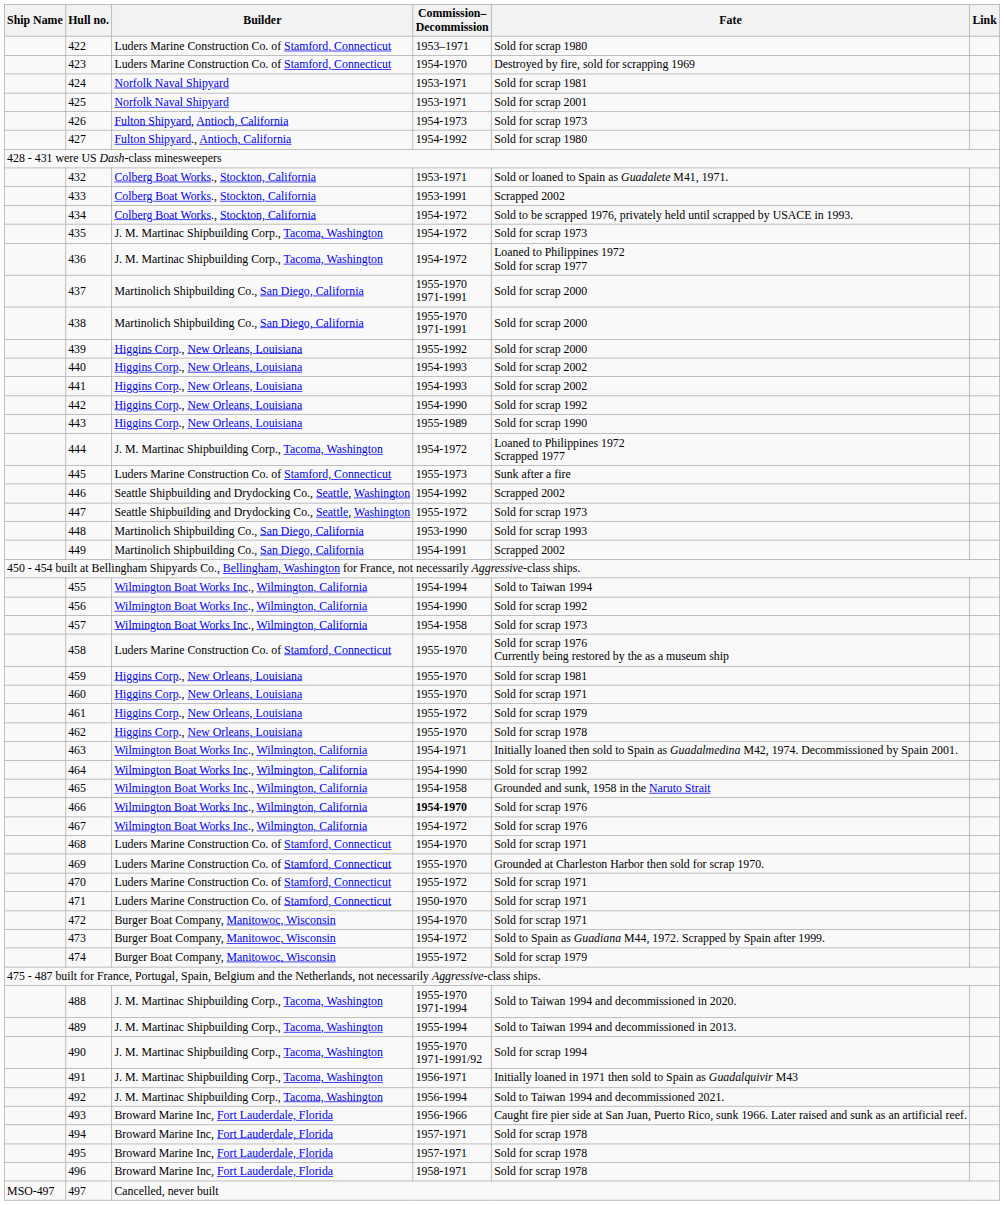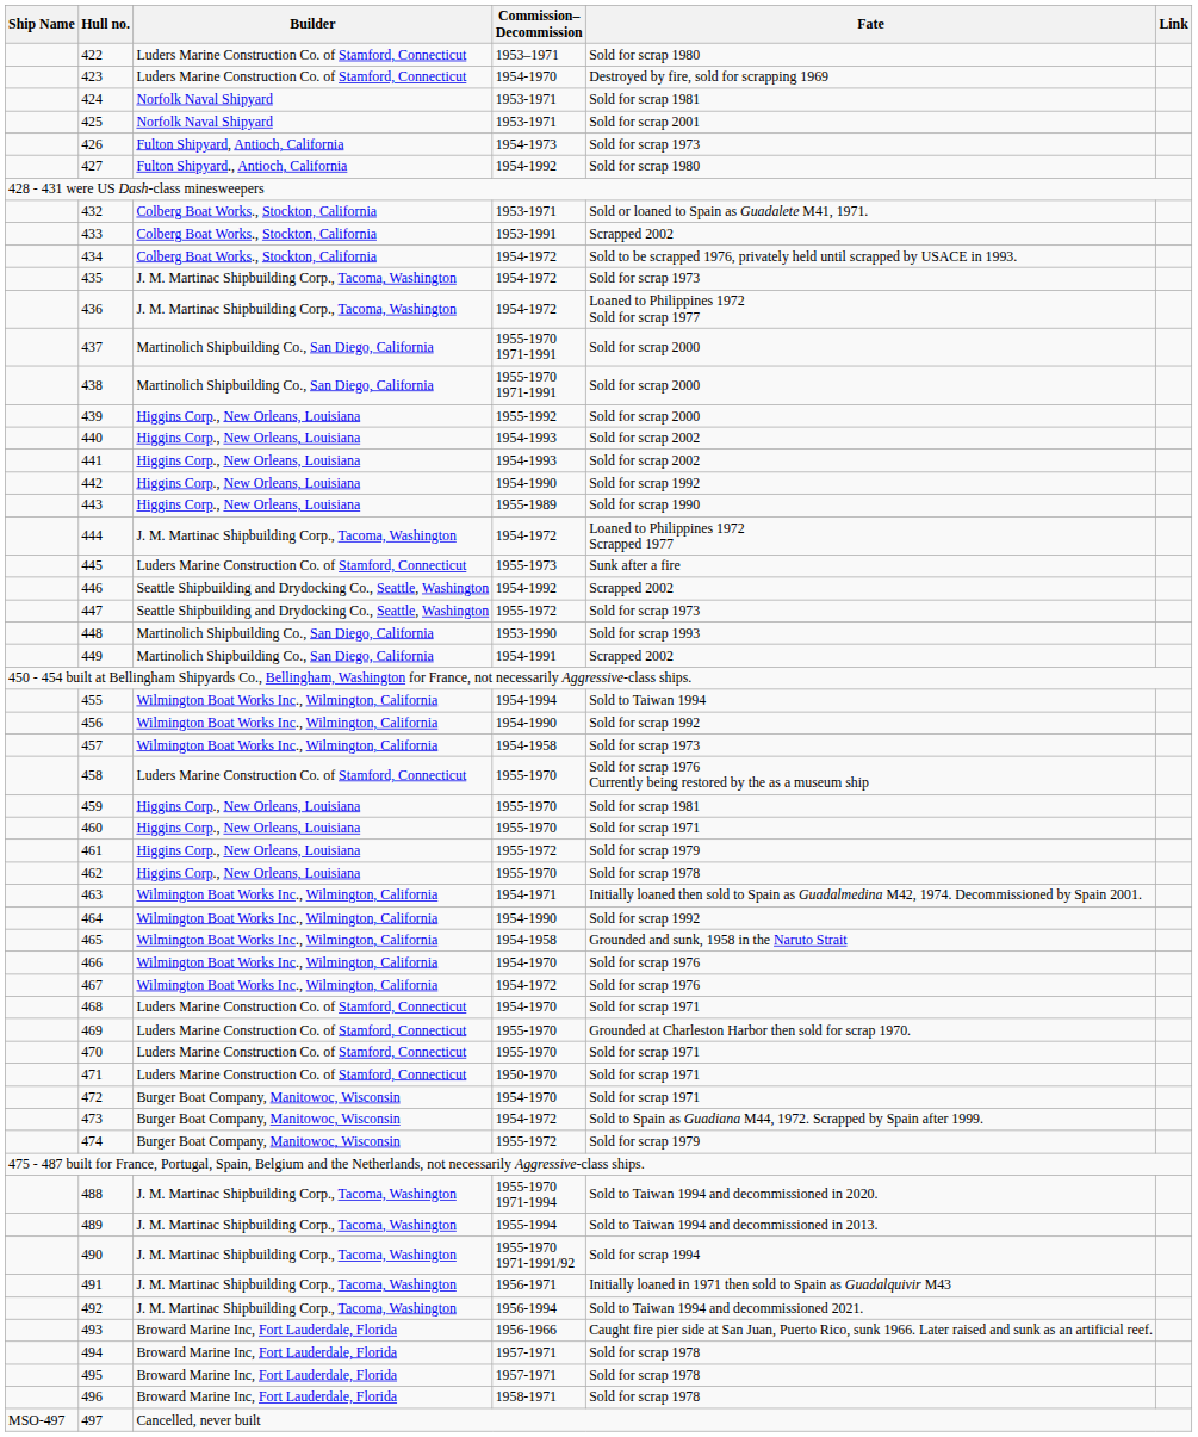 <table class="wikitable">
 <tr>
 <th>Ship Name</th>
 <th>Hull no.</th>
 <th>Builder</th>
 <th>Commission–<br>Decommission</th>
 <th>Fate</th>
 <th>Link</th>
 </tr>
 <tr>
 <td></td>
 <td>422</td>
 <td>Luders Marine Construction Co. of <a href='#'>Stamford, Connecticut</a></td>
 <td>1953–1971</td>
 <td>Sold for scrap 1980</td>
 <td></td>
 </tr>
 <tr>
 <td></td>
 <td>423</td>
 <td>Luders Marine Construction Co. of <a href='#'>Stamford, Connecticut</a></td>
 <td>1954-1970</td>
 <td>Destroyed by fire, sold for scrapping 1969</td>
 <td></td>
 </tr>
 <tr>
 <td></td>
 <td>424</td>
 <td><a href='#'>Norfolk Naval Shipyard</a></td>
 <td>1953-1971</td>
 <td>Sold for scrap 1981</td>
 <td></td>
 </tr>
 <tr>
 <td></td>
 <td>425</td>
 <td><a href='#'>Norfolk Naval Shipyard</a></td>
 <td>1953-1971</td>
 <td>Sold for scrap 2001</td>
 <td></td>
 </tr>
 <tr>
 <td></td>
 <td>426</td>
 <td><a href='#'>Fulton Shipyard</a>, <a href='#'>Antioch, California</a></td>
 <td>1954-1973</td>
 <td>Sold for scrap 1973</td>
 <td></td>
 </tr>
 <tr>
 <td></td>
 <td>427</td>
 <td><a href='#'>Fulton Shipyard</a>., <a href='#'>Antioch, California</a></td>
 <td>1954-1992</td>
 <td>Sold for scrap 1980</td>
 <td></td>
 </tr>
 <tr>
 <td colspan=6>428 - 431 were US <em>Dash</em>-class minesweepers</td>
 </tr>
 <tr>
 <td></td>
 <td>432</td>
 <td><a href='#'>Colberg Boat Works</a>., <a href='#'>Stockton, California</a></td>
 <td>1953-1971</td>
 <td>Sold or loaned to Spain as <em>Guadalete</em> M41, 1971.</td>
 <td></td>
 </tr>
 <tr>
 <td></td>
 <td>433</td>
 <td><a href='#'>Colberg Boat Works</a>., <a href='#'>Stockton, California</a></td>
 <td>1953-1991</td>
 <td>Scrapped 2002</td>
 <td></td>
 </tr>
 <tr>
 <td></td>
 <td>434</td>
 <td><a href='#'>Colberg Boat Works</a>., <a href='#'>Stockton, California</a></td>
 <td>1954-1972</td>
 <td>Sold to be scrapped 1976, privately held until scrapped by USACE in 1993.</td>
 <td></td>
 </tr>
 <tr>
 <td></td>
 <td>435</td>
 <td>J. M. Martinac Shipbuilding Corp., <a href='#'>Tacoma, Washington</a></td>
 <td>1954-1972</td>
 <td>Sold for scrap 1973</td>
 <td></td>
 </tr>
 <tr>
 <td></td>
 <td>436</td>
 <td>J. M. Martinac Shipbuilding Corp., <a href='#'>Tacoma, Washington</a></td>
 <td>1954-1972</td>
 <td>Loaned to Philippines 1972<br>Sold for scrap 1977</td>
 <td></td>
 </tr>
 <tr>
 <td></td>
 <td>437</td>
 <td>Martinolich Shipbuilding Co., <a href='#'>San Diego, California</a></td>
 <td>1955-1970<br>1971-1991</td>
 <td>Sold for scrap 2000</td>
 <td></td>
 </tr>
 <tr>
 <td></td>
 <td>438</td>
 <td>Martinolich Shipbuilding Co., <a href='#'>San Diego, California</a></td>
 <td>1955-1970<br>1971-1991</td>
 <td>Sold for scrap 2000</td>
 <td></td>
 </tr>
 <tr>
 <td></td>
 <td>439</td>
 <td><a href='#'>Higgins Corp</a>., <a href='#'>New Orleans, Louisiana</a></td>
 <td>1955-1992</td>
 <td>Sold for scrap 2000</td>
 <td></td>
 </tr>
 <tr>
 <td></td>
 <td>440</td>
 <td><a href='#'>Higgins Corp</a>., <a href='#'>New Orleans, Louisiana</a></td>
 <td>1954-1993</td>
 <td>Sold for scrap 2002</td>
 <td></td>
 </tr>
 <tr>
 <td></td>
 <td>441</td>
 <td><a href='#'>Higgins Corp</a>., <a href='#'>New Orleans, Louisiana</a></td>
 <td>1954-1993</td>
 <td>Sold for scrap 2002</td>
 <td></td>
 </tr>
 <tr>
 <td></td>
 <td>442</td>
 <td><a href='#'>Higgins Corp</a>., <a href='#'>New Orleans, Louisiana</a></td>
 <td>1954-1990</td>
 <td>Sold for scrap 1992</td>
 <td></td>
 </tr>
 <tr>
 <td></td>
 <td>443</td>
 <td><a href='#'>Higgins Corp</a>., <a href='#'>New Orleans, Louisiana</a></td>
 <td>1955-1989</td>
 <td>Sold for scrap 1990</td>
 <td></td>
 </tr>
 <tr>
 <td></td>
 <td>444</td>
 <td>J. M. Martinac Shipbuilding Corp., <a href='#'>Tacoma, Washington</a></td>
 <td>1954-1972</td>
 <td>Loaned to Philippines 1972<br>Scrapped 1977</td>
 <td></td>
 </tr>
 <tr>
 <td></td>
 <td>445</td>
 <td>Luders Marine Construction Co. of <a href='#'>Stamford, Connecticut</a></td>
 <td>1955-1973</td>
 <td>Sunk after a fire</td>
 <td></td>
 </tr>
 <tr>
 <td></td>
 <td>446</td>
 <td>Seattle Shipbuilding and Drydocking Co., <a href='#'>Seattle</a>, <a href='#'>Washington</a></td>
 <td>1954-1992</td>
 <td>Scrapped 2002</td>
 <td></td>
 </tr>
 <tr>
 <td></td>
 <td>447</td>
 <td>Seattle Shipbuilding and Drydocking Co., <a href='#'>Seattle</a>, <a href='#'>Washington</a></td>
 <td>1955-1972</td>
 <td>Sold for scrap 1973</td>
 <td></td>
 </tr>
 <tr>
 <td></td>
 <td>448</td>
 <td>Martinolich Shipbuilding Co., <a href='#'>San Diego, California</a></td>
 <td>1953-1990</td>
 <td>Sold for scrap 1993</td>
 <td></td>
 </tr>
 <tr>
 <td></td>
 <td>449</td>
 <td>Martinolich Shipbuilding Co., <a href='#'>San Diego, California</a></td>
 <td>1954-1991</td>
 <td>Scrapped 2002</td>
 <td></td>
 </tr>
 <tr>
 <td colspan=6>450 - 454 built at Bellingham Shipyards Co., <a href='#'>Bellingham, Washington</a> for France, not necessarily <em>Aggressive</em>-class ships.</td>
 </tr>
 <tr>
 <td></td>
 <td>455</td>
 <td><a href='#'>Wilmington Boat Works Inc</a>., <a href='#'>Wilmington, California</a></td>
 <td>1954-1994</td>
 <td>Sold to Taiwan 1994</td>
 <td></td>
 </tr>
 <tr>
 <td></td>
 <td>456</td>
 <td><a href='#'>Wilmington Boat Works Inc</a>., <a href='#'>Wilmington, California</a></td>
 <td>1954-1990</td>
 <td>Sold for scrap 1992</td>
 <td></td>
 </tr>
 <tr>
 <td></td>
 <td>457</td>
 <td><a href='#'>Wilmington Boat Works Inc</a>., <a href='#'>Wilmington, California</a></td>
 <td>1954-1958</td>
 <td>Sold for scrap 1973</td>
 <td></td>
 </tr>
 <tr>
 <td></td>
 <td>458</td>
 <td>Luders Marine Construction Co. of <a href='#'>Stamford, Connecticut</a></td>
 <td>1955-1970</td>
 <td>Sold for scrap 1976<br>Currently being restored by the  as a museum ship</td>
 <td></td>
 </tr>
 <tr>
 <td></td>
 <td>459</td>
 <td><a href='#'>Higgins Corp</a>., <a href='#'>New Orleans, Louisiana</a></td>
 <td>1955-1970</td>
 <td>Sold for scrap 1981</td>
 <td></td>
 </tr>
 <tr>
 <td></td>
 <td>460</td>
 <td><a href='#'>Higgins Corp</a>., <a href='#'>New Orleans, Louisiana</a></td>
 <td>1955-1970</td>
 <td>Sold for scrap 1971</td>
 <td></td>
 </tr>
 <tr>
 <td></td>
 <td>461</td>
 <td><a href='#'>Higgins Corp</a>., <a href='#'>New Orleans, Louisiana</a></td>
 <td>1955-1972</td>
 <td>Sold for scrap 1979</td>
 <td></td>
 </tr>
 <tr>
 <td></td>
 <td>462</td>
 <td><a href='#'>Higgins Corp</a>., <a href='#'>New Orleans, Louisiana</a></td>
 <td>1955-1970</td>
 <td>Sold for scrap 1978</td>
 <td></td>
 </tr>
 <tr>
 <td></td>
 <td>463</td>
 <td><a href='#'>Wilmington Boat Works Inc</a>., <a href='#'>Wilmington, California</a></td>
 <td>1954-1971</td>
 <td>Initially loaned then sold to Spain as <em>Guadalmedina</em> M42, 1974. Decommissioned by Spain 2001.</td>
 <td></td>
 </tr>
 <tr>
 <td></td>
 <td>464</td>
 <td><a href='#'>Wilmington Boat Works Inc</a>., <a href='#'>Wilmington, California</a></td>
 <td>1954-1990</td>
 <td>Sold for scrap 1992</td>
 <td></td>
 </tr>
 <tr>
 <td></td>
 <td>465</td>
 <td><a href='#'>Wilmington Boat Works Inc</a>., <a href='#'>Wilmington, California</a></td>
 <td>1954-1958</td>
 <td>Grounded and sunk, 1958 in the <a href='#'>Naruto Strait</a></td>
 <td></td>
 </tr>
 <tr>
 <td></td>
 <td>466</td>
 <td><a href='#'>Wilmington Boat Works Inc</a>., <a href='#'>Wilmington, California</a></td>
-<td><strong>1954-1970</strong></td>
+<td>1954-1970</td>
 <td>Sold for scrap 1976</td>
 <td></td>
 </tr>
 <tr>
 <td></td>
 <td>467</td>
 <td><a href='#'>Wilmington Boat Works Inc</a>., <a href='#'>Wilmington, California</a></td>
 <td>1954-1972</td>
 <td>Sold for scrap 1976</td>
 <td></td>
 </tr>
 <tr>
 <td></td>
 <td>468</td>
 <td>Luders Marine Construction Co. of <a href='#'>Stamford, Connecticut</a></td>
 <td>1954-1970</td>
 <td>Sold for scrap 1971</td>
 <td></td>
 </tr>
 <tr>
 <td></td>
 <td>469</td>
 <td>Luders Marine Construction Co. of <a href='#'>Stamford, Connecticut</a></td>
 <td>1955-1970</td>
 <td>Grounded at Charleston Harbor then sold for scrap 1970.</td>
 <td></td>
 </tr>
 <tr>
 <td></td>
 <td>470</td>
 <td>Luders Marine Construction Co. of <a href='#'>Stamford, Connecticut</a></td>
-<td>1955-1972</td>
+<td>1955-1970</td>
 <td>Sold for scrap 1971</td>
 <td></td>
 </tr>
 <tr>
 <td></td>
 <td>471</td>
 <td>Luders Marine Construction Co. of <a href='#'>Stamford, Connecticut</a></td>
 <td>1950-1970</td>
 <td>Sold for scrap 1971</td>
 <td></td>
 </tr>
 <tr>
 <td></td>
 <td>472</td>
 <td>Burger Boat Company, <a href='#'>Manitowoc, Wisconsin</a></td>
 <td>1954-1970</td>
 <td>Sold for scrap 1971</td>
 <td></td>
 </tr>
 <tr>
 <td></td>
 <td>473</td>
 <td>Burger Boat Company, <a href='#'>Manitowoc, Wisconsin</a></td>
 <td>1954-1972</td>
 <td>Sold to Spain as <em>Guadiana</em> M44, 1972. Scrapped by Spain after 1999.</td>
 <td></td>
 </tr>
 <tr>
 <td></td>
 <td>474</td>
 <td>Burger Boat Company, <a href='#'>Manitowoc, Wisconsin</a></td>
 <td>1955-1972</td>
 <td>Sold for scrap 1979</td>
 <td></td>
 </tr>
 <tr>
 <td colspan=6>475 - 487 built for France, Portugal, Spain, Belgium and the Netherlands, not necessarily <em>Aggressive</em>-class ships.</td>
 </tr>
 <tr>
 <td></td>
 <td>488</td>
 <td>J. M. Martinac Shipbuilding Corp., <a href='#'>Tacoma, Washington</a></td>
 <td>1955-1970<br>1971-1994</td>
 <td>Sold to Taiwan 1994 and decommissioned in 2020.</td>
 <td></td>
 </tr>
 <tr>
 <td></td>
 <td>489</td>
 <td>J. M. Martinac Shipbuilding Corp., <a href='#'>Tacoma, Washington</a></td>
 <td>1955-1994</td>
 <td>Sold to Taiwan 1994 and decommissioned in 2013.</td>
 <td></td>
 </tr>
 <tr>
 <td></td>
 <td>490</td>
 <td>J. M. Martinac Shipbuilding Corp., <a href='#'>Tacoma, Washington</a></td>
 <td>1955-1970<br>1971-1991/92</td>
 <td>Sold for scrap 1994</td>
 <td></td>
 </tr>
 <tr>
 <td></td>
 <td>491</td>
 <td>J. M. Martinac Shipbuilding Corp., <a href='#'>Tacoma, Washington</a></td>
 <td>1956-1971</td>
 <td>Initially loaned in 1971 then sold to Spain as <em>Guadalquivir</em> M43</td>
 <td></td>
 </tr>
 <tr>
 <td></td>
 <td>492</td>
 <td>J. M. Martinac Shipbuilding Corp., <a href='#'>Tacoma, Washington</a></td>
 <td>1956-1994</td>
 <td>Sold to Taiwan 1994 and decommissioned 2021.</td>
 <td></td>
 </tr>
 <tr>
 <td></td>
 <td>493</td>
 <td>Broward Marine Inc, <a href='#'>Fort Lauderdale, Florida</a></td>
 <td>1956-1966</td>
 <td>Caught fire pier side at San Juan, Puerto Rico, sunk 1966. Later raised and sunk as an artificial reef.</td>
 <td></td>
 </tr>
 <tr>
 <td></td>
 <td>494</td>
 <td>Broward Marine Inc, <a href='#'>Fort Lauderdale, Florida</a></td>
 <td>1957-1971</td>
 <td>Sold for scrap 1978</td>
 <td></td>
 </tr>
 <tr>
 <td></td>
 <td>495</td>
 <td>Broward Marine Inc, <a href='#'>Fort Lauderdale, Florida</a></td>
 <td>1957-1971</td>
 <td>Sold for scrap 1978</td>
 <td></td>
 </tr>
 <tr>
 <td> </td>
 <td>496</td>
 <td>Broward Marine Inc, <a href='#'>Fort Lauderdale, Florida</a></td>
 <td>1958-1971</td>
 <td>Sold for scrap 1978</td>
 <td></td>
 </tr>
 <tr>
 <td>MSO-497</td>
 <td>497</td>
 <td colspan=4>Cancelled, never built</td>
 </tr>
 </table>
